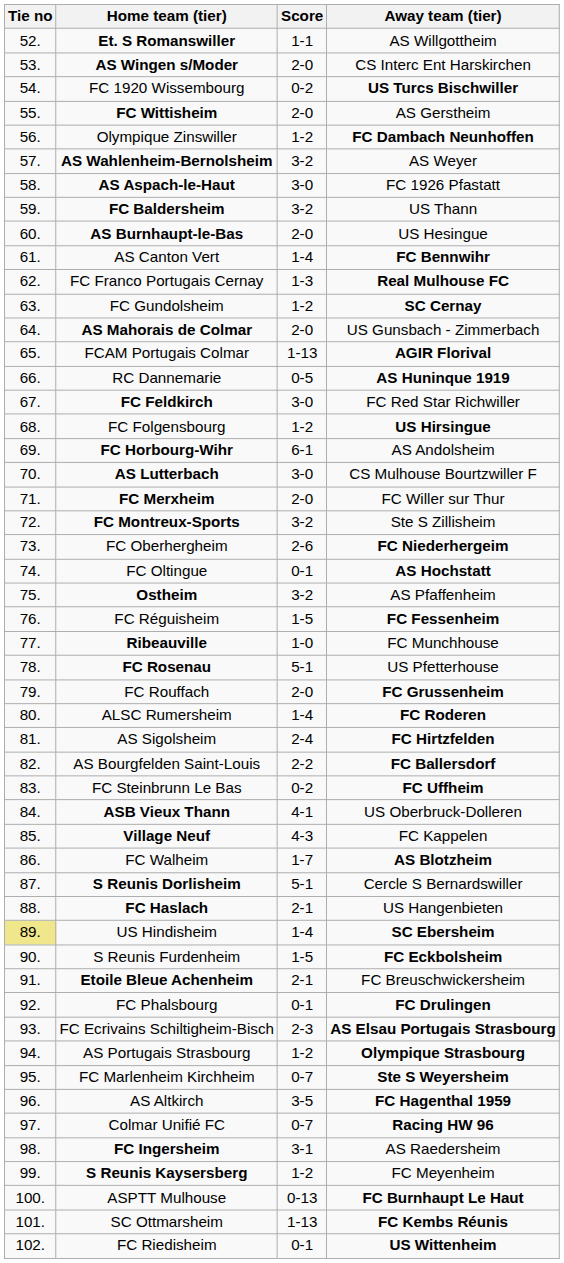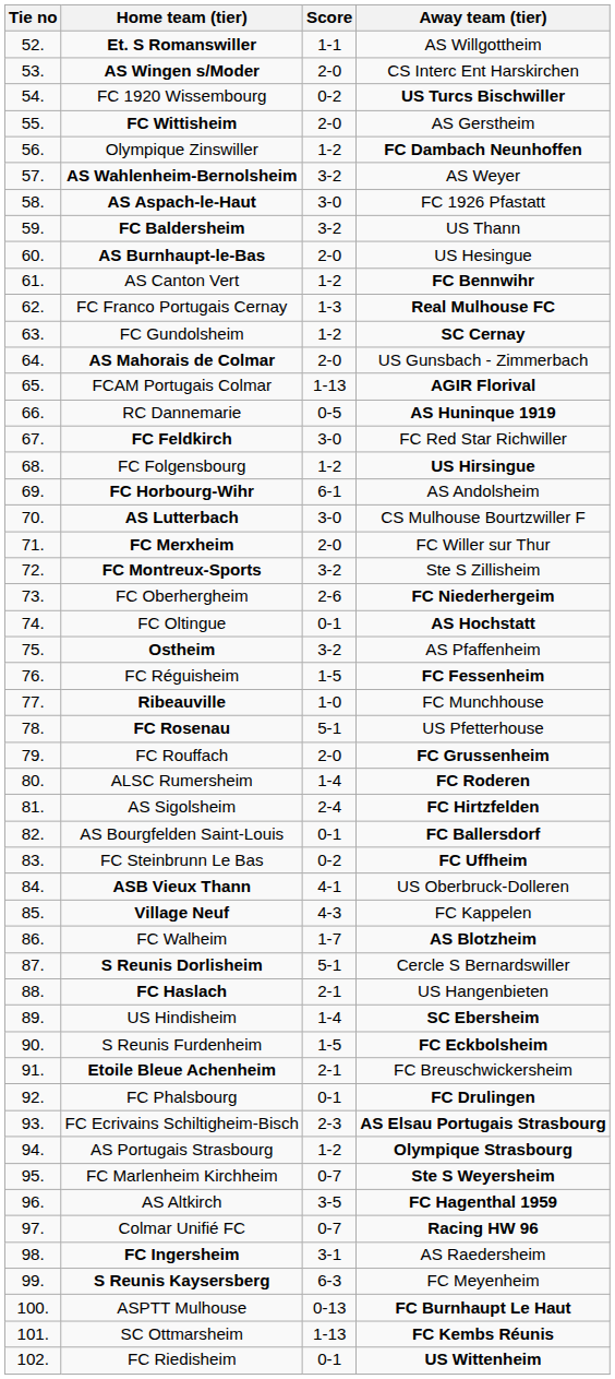 <table class="wikitable" style="text-align: center">
 <tr>
 <th>Tie no</th>
 <th>Home team (tier)</th>
 <th>Score</th>
 <th>Away team (tier)</th>
 </tr>
 <tr>
 <td>52.</td>
 <td><strong>Et. S Romanswiller</strong></td>
 <td>1-1 </td>
 <td>AS Willgottheim</td>
 </tr>
 <tr>
 <td>53.</td>
 <td><strong>AS Wingen s/Moder</strong></td>
 <td>2-0</td>
 <td>CS Interc Ent Harskirchen</td>
 </tr>
 <tr>
 <td>54.</td>
 <td>FC 1920 Wissembourg</td>
 <td>0-2</td>
 <td><strong>US Turcs Bischwiller</strong></td>
 </tr>
 <tr>
 <td>55.</td>
 <td><strong>FC Wittisheim</strong></td>
 <td>2-0</td>
 <td>AS Gerstheim</td>
 </tr>
 <tr>
 <td>56.</td>
 <td>Olympique Zinswiller</td>
 <td>1-2</td>
 <td><strong>FC Dambach Neunhoffen</strong></td>
 </tr>
 <tr>
 <td>57.</td>
 <td><strong>AS Wahlenheim-Bernolsheim</strong></td>
 <td>3-2 </td>
 <td>AS Weyer</td>
 </tr>
 <tr>
 <td>58.</td>
 <td><strong>AS Aspach-le-Haut</strong></td>
 <td>3-0</td>
 <td>FC 1926 Pfastatt</td>
 </tr>
 <tr>
 <td>59.</td>
 <td><strong>FC Baldersheim</strong></td>
 <td>3-2 </td>
 <td>US Thann</td>
 </tr>
 <tr>
 <td>60.</td>
 <td><strong>AS Burnhaupt-le-Bas</strong></td>
 <td>2-0</td>
 <td>US Hesingue</td>
 </tr>
 <tr>
 <td>61.</td>
 <td>AS Canton Vert</td>
-<td>1-4</td>
+<td>1-2</td>
 <td><strong>FC Bennwihr</strong></td>
 </tr>
 <tr>
 <td>62.</td>
 <td>FC Franco Portugais Cernay</td>
 <td>1-3</td>
 <td><strong>Real Mulhouse FC</strong></td>
 </tr>
 <tr>
 <td>63.</td>
 <td>FC Gundolsheim</td>
 <td>1-2</td>
 <td><strong>SC Cernay</strong></td>
 </tr>
 <tr>
 <td>64.</td>
 <td><strong>AS Mahorais de Colmar</strong></td>
 <td>2-0</td>
 <td>US Gunsbach - Zimmerbach</td>
 </tr>
 <tr>
 <td>65.</td>
 <td>FCAM Portugais Colmar</td>
 <td>1-13</td>
 <td><strong>AGIR Florival</strong></td>
 </tr>
 <tr>
 <td>66.</td>
 <td>RC Dannemarie</td>
 <td>0-5</td>
 <td><strong>AS Huninque 1919</strong></td>
 </tr>
 <tr>
 <td>67.</td>
 <td><strong>FC Feldkirch</strong></td>
 <td>3-0</td>
 <td>FC Red Star Richwiller</td>
 </tr>
 <tr>
 <td>68.</td>
 <td>FC Folgensbourg</td>
 <td>1-2</td>
 <td><strong>US Hirsingue</strong></td>
 </tr>
 <tr>
 <td>69.</td>
 <td><strong>FC Horbourg-Wihr</strong></td>
 <td>6-1</td>
 <td>AS Andolsheim</td>
 </tr>
 <tr>
 <td>70.</td>
 <td><strong>AS Lutterbach</strong></td>
 <td>3-0</td>
 <td>CS Mulhouse Bourtzwiller F</td>
 </tr>
 <tr>
 <td>71.</td>
 <td><strong>FC Merxheim</strong></td>
 <td>2-0</td>
 <td>FC Willer sur Thur</td>
 </tr>
 <tr>
 <td>72.</td>
 <td><strong>FC Montreux-Sports</strong></td>
 <td>3-2</td>
 <td>Ste S Zillisheim</td>
 </tr>
 <tr>
 <td>73.</td>
 <td>FC Oberhergheim</td>
 <td>2-6</td>
 <td><strong>FC Niederhergeim</strong></td>
 </tr>
 <tr>
 <td>74.</td>
 <td>FC Oltingue</td>
 <td>0-1</td>
 <td><strong>AS Hochstatt</strong></td>
 </tr>
 <tr>
 <td>75.</td>
 <td><strong>Ostheim</strong></td>
 <td>3-2</td>
 <td>AS Pfaffenheim</td>
 </tr>
 <tr>
 <td>76.</td>
 <td>FC Réguisheim</td>
 <td>1-5</td>
 <td><strong>FC Fessenheim</strong></td>
 </tr>
 <tr>
 <td>77.</td>
 <td><strong>Ribeauville</strong></td>
 <td>1-0</td>
 <td>FC Munchhouse</td>
 </tr>
 <tr>
 <td>78.</td>
 <td><strong>FC Rosenau</strong></td>
 <td>5-1</td>
 <td>US Pfetterhouse</td>
 </tr>
 <tr>
 <td>79.</td>
 <td>FC Rouffach</td>
 <td>2-0</td>
 <td><strong>FC Grussenheim</strong></td>
 </tr>
 <tr>
 <td>80.</td>
 <td>ALSC Rumersheim</td>
 <td>1-4</td>
 <td><strong>FC Roderen</strong></td>
 </tr>
 <tr>
 <td>81.</td>
 <td>AS Sigolsheim</td>
 <td>2-4</td>
 <td><strong>FC Hirtzfelden</strong></td>
 </tr>
 <tr>
 <td>82.</td>
 <td>AS Bourgfelden Saint-Louis</td>
-<td>2-2 </td>
+<td>0-1</td>
 <td><strong>FC Ballersdorf</strong></td>
 </tr>
 <tr>
 <td>83.</td>
 <td>FC Steinbrunn Le Bas</td>
 <td>0-2</td>
 <td><strong>FC Uffheim</strong></td>
 </tr>
 <tr>
 <td>84.</td>
 <td><strong>ASB Vieux Thann</strong></td>
 <td>4-1</td>
 <td>US Oberbruck-Dolleren</td>
 </tr>
 <tr>
 <td>85.</td>
 <td><strong>Village Neuf</strong></td>
 <td>4-3 </td>
 <td>FC Kappelen</td>
 </tr>
 <tr>
 <td>86.</td>
 <td>FC Walheim</td>
 <td>1-7</td>
 <td><strong>AS Blotzheim</strong></td>
 </tr>
 <tr>
 <td>87.</td>
 <td><strong>S Reunis Dorlisheim</strong></td>
 <td>5-1</td>
 <td>Cercle S Bernardswiller</td>
 </tr>
 <tr>
 <td>88.</td>
 <td><strong>FC Haslach</strong></td>
 <td>2-1</td>
 <td>US Hangenbieten</td>
 </tr>
 <tr>
-<td style="background: khaki;">89.</td>
+<td>89.</td>
 <td>US Hindisheim</td>
 <td>1-4</td>
 <td><strong>SC Ebersheim</strong></td>
 </tr>
 <tr>
 <td>90.</td>
 <td>S Reunis Furdenheim</td>
 <td>1-5</td>
 <td><strong>FC Eckbolsheim</strong></td>
 </tr>
 <tr>
 <td>91.</td>
 <td><strong>Etoile Bleue Achenheim</strong></td>
 <td>2-1</td>
 <td>FC Breuschwickersheim</td>
 </tr>
 <tr>
 <td>92.</td>
 <td>FC Phalsbourg</td>
 <td>0-1</td>
 <td><strong>FC Drulingen</strong></td>
 </tr>
 <tr>
 <td>93.</td>
 <td>FC Ecrivains Schiltigheim-Bisch</td>
 <td>2-3</td>
 <td><strong>AS Elsau Portugais Strasbourg</strong></td>
 </tr>
 <tr>
 <td>94.</td>
 <td>AS Portugais Strasbourg</td>
 <td>1-2</td>
 <td><strong>Olympique Strasbourg</strong></td>
 </tr>
 <tr>
 <td>95.</td>
 <td>FC Marlenheim Kirchheim</td>
 <td>0-7</td>
 <td><strong>Ste S Weyersheim</strong></td>
 </tr>
 <tr>
 <td>96.</td>
 <td>AS Altkirch</td>
 <td>3-5</td>
 <td><strong>FC Hagenthal 1959</strong></td>
 </tr>
 <tr>
 <td>97.</td>
 <td>Colmar Unifié FC</td>
 <td>0-7</td>
 <td><strong>Racing HW 96</strong></td>
 </tr>
 <tr>
 <td>98.</td>
 <td><strong>FC Ingersheim</strong></td>
 <td>3-1</td>
 <td>AS Raedersheim</td>
 </tr>
 <tr>
 <td>99.</td>
 <td><strong>S Reunis Kaysersberg</strong></td>
-<td>1-2</td>
+<td>6-3</td>
 <td>FC Meyenheim</td>
 </tr>
 <tr>
 <td>100.</td>
 <td>ASPTT Mulhouse</td>
 <td>0-13</td>
 <td><strong>FC Burnhaupt Le Haut</strong></td>
 </tr>
 <tr>
 <td>101.</td>
 <td>SC Ottmarsheim</td>
 <td>1-13</td>
 <td><strong>FC Kembs Réunis</strong></td>
 </tr>
 <tr>
 <td>102.</td>
 <td>FC Riedisheim</td>
 <td>0-1</td>
 <td><strong>US Wittenheim</strong></td>
 </tr>
 </table>
